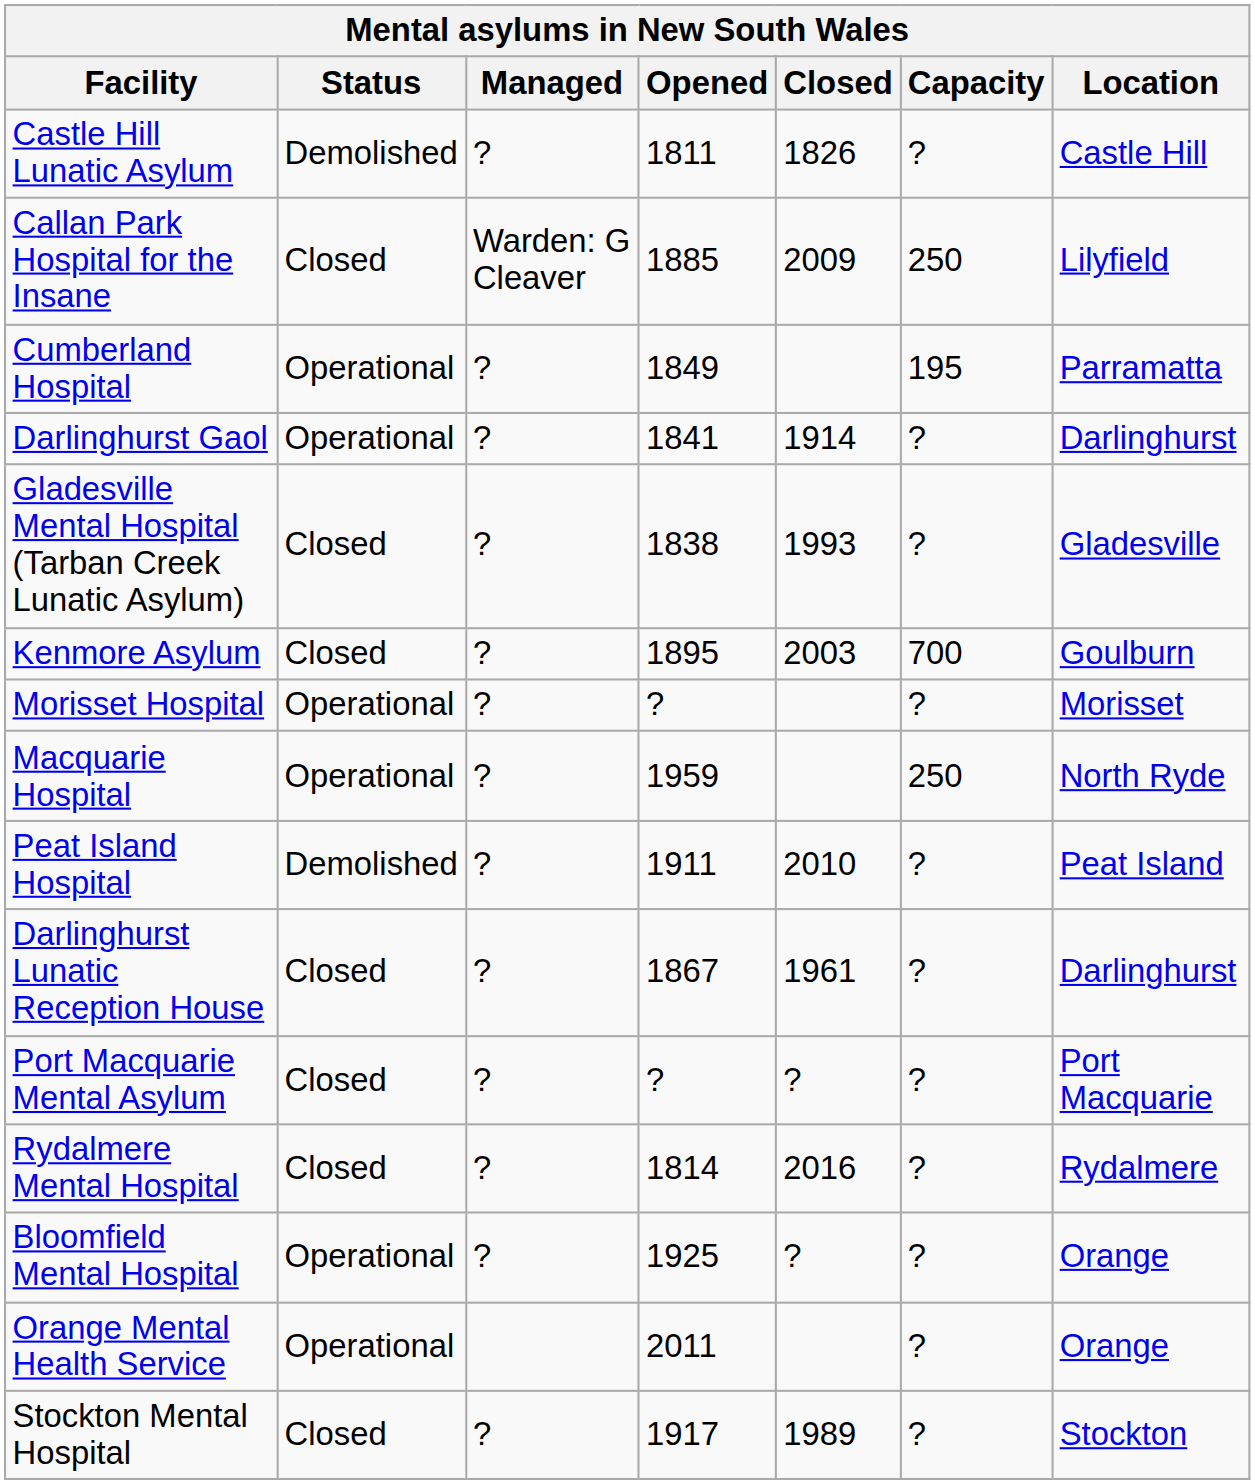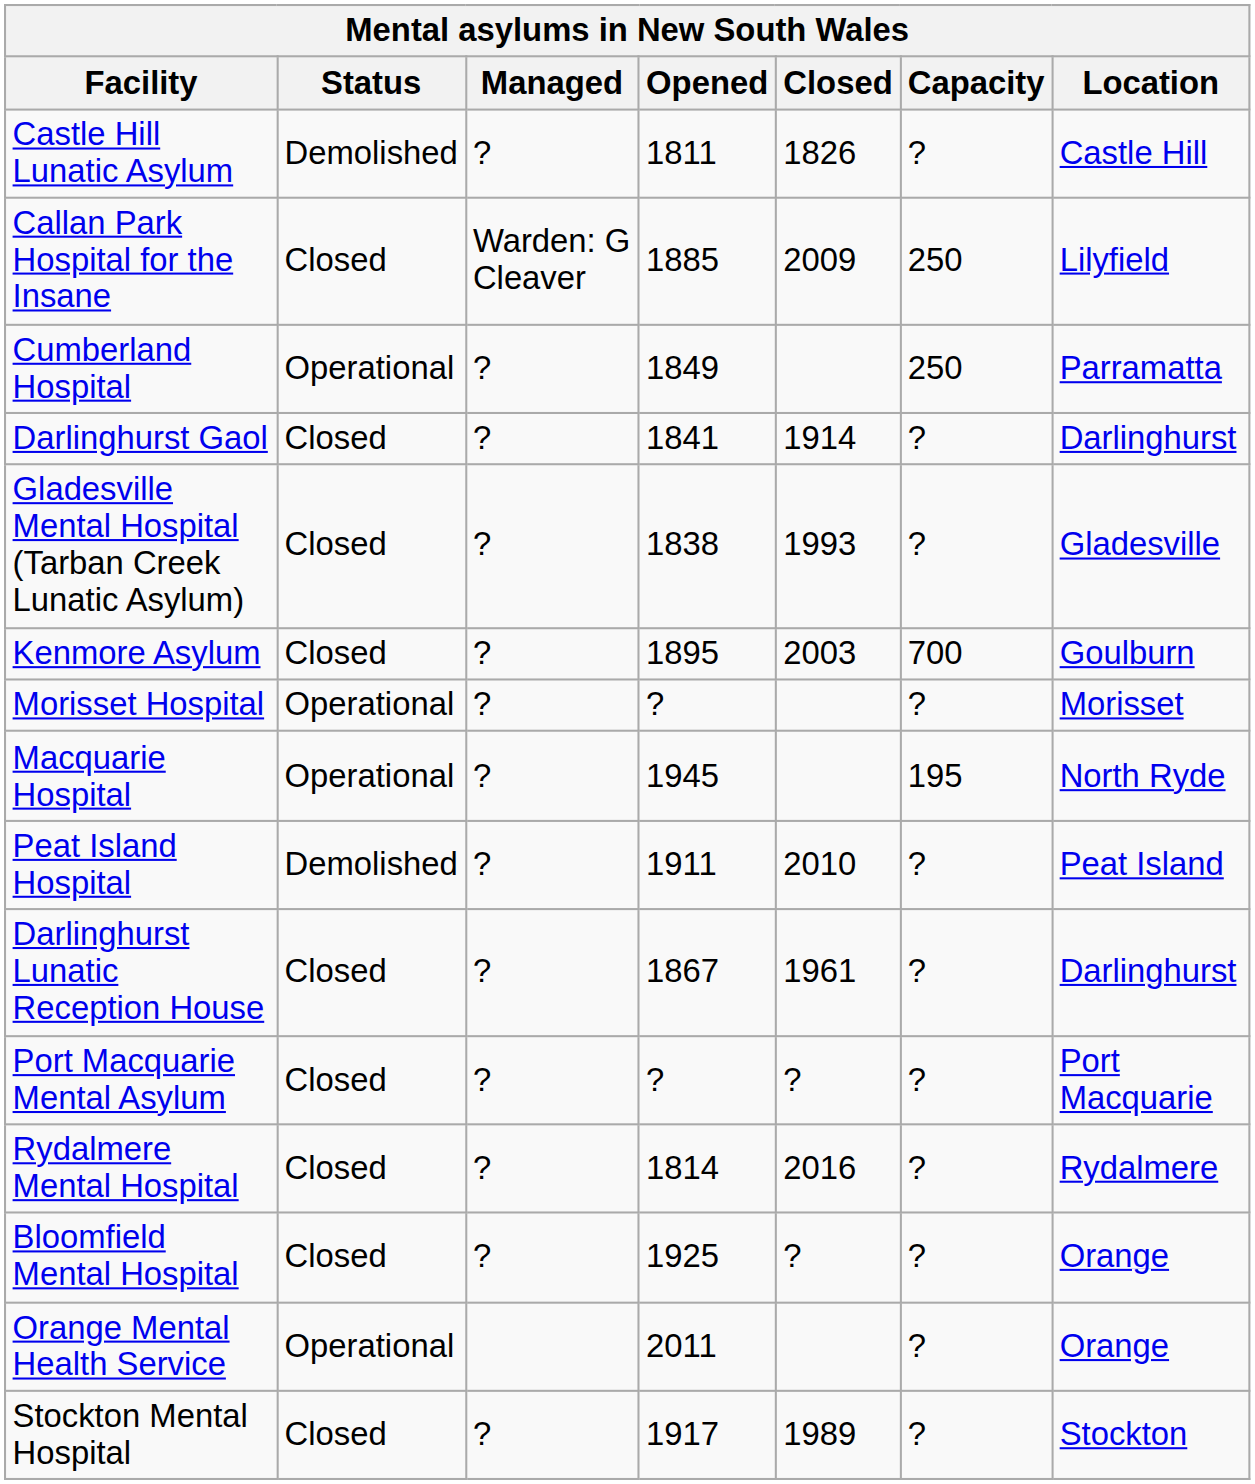 <table class="wikitable sortable">
 <tr>
 <th bgcolor="#efefef" colspan=8>Mental asylums in New South Wales</th>
 </tr>
 <tr bgcolor="#efefef">
 <th>Facility</th>
 <th>Status</th>
 <th>Managed</th>
 <th>Opened</th>
 <th>Closed</th>
 <th>Capacity</th>
 <th>Location</th>
 </tr>
 <tr>
 <td><a href='#'>Castle Hill Lunatic Asylum</a></td>
 <td>Demolished</td>
 <td>?</td>
 <td>1811</td>
 <td>1826</td>
 <td>?</td>
 <td><a href='#'>Castle Hill</a></td>
 </tr>
 <tr>
 <td><a href='#'>Callan Park Hospital for the Insane</a></td>
 <td>Closed</td>
 <td>Warden: G Cleaver</td>
 <td>1885</td>
 <td>2009</td>
 <td>250</td>
 <td><a href='#'>Lilyfield</a></td>
 </tr>
 <tr>
 <td><a href='#'>Cumberland Hospital</a></td>
 <td>Operational</td>
 <td>?</td>
 <td>1849</td>
 <td></td>
-<td>195</td>
+<td>250</td>
 <td><a href='#'>Parramatta</a></td>
 </tr>
 <tr>
 <td><a href='#'>Darlinghurst Gaol</a></td>
-<td>Operational</td>
+<td>Closed</td>
 <td>?</td>
 <td>1841</td>
 <td>1914</td>
 <td>?</td>
 <td><a href='#'>Darlinghurst</a></td>
 </tr>
 <tr>
 <td><a href='#'>Gladesville Mental Hospital</a> (Tarban Creek Lunatic Asylum)</td>
 <td>Closed</td>
 <td>?</td>
 <td>1838</td>
 <td>1993</td>
 <td>?</td>
 <td><a href='#'>Gladesville</a></td>
 </tr>
 <tr>
 <td><a href='#'>Kenmore Asylum</a></td>
 <td>Closed</td>
 <td>?</td>
 <td>1895</td>
 <td>2003</td>
 <td>700</td>
 <td><a href='#'>Goulburn</a></td>
 </tr>
 <tr>
 <td><a href='#'>Morisset Hospital</a></td>
 <td>Operational</td>
 <td>?</td>
 <td>?</td>
 <td></td>
 <td>?</td>
 <td><a href='#'>Morisset</a></td>
 </tr>
 <tr>
 <td><a href='#'>Macquarie Hospital</a></td>
 <td>Operational</td>
 <td>?</td>
-<td>1959</td>
+<td>1945</td>
 <td></td>
-<td>250</td>
+<td>195</td>
 <td><a href='#'>North Ryde</a></td>
 </tr>
 <tr>
 <td><a href='#'>Peat Island Hospital</a></td>
 <td>Demolished</td>
 <td>?</td>
 <td>1911</td>
 <td>2010</td>
 <td>?</td>
 <td><a href='#'>Peat Island</a></td>
 </tr>
 <tr>
 <td><a href='#'>Darlinghurst Lunatic Reception House</a></td>
 <td>Closed</td>
 <td>?</td>
 <td>1867</td>
 <td>1961</td>
 <td>?</td>
 <td><a href='#'>Darlinghurst</a></td>
 </tr>
 <tr>
 <td><a href='#'>Port Macquarie Mental Asylum</a></td>
 <td>Closed</td>
 <td>?</td>
 <td>?</td>
 <td>?</td>
 <td>?</td>
 <td><a href='#'>Port Macquarie</a></td>
 </tr>
 <tr>
 <td><a href='#'>Rydalmere Mental Hospital</a></td>
 <td>Closed</td>
 <td>?</td>
 <td>1814</td>
 <td>2016</td>
 <td>?</td>
 <td><a href='#'>Rydalmere</a></td>
 </tr>
 <tr>
 <td><a href='#'>Bloomfield Mental Hospital</a></td>
-<td>Operational</td>
+<td>Closed</td>
 <td>?</td>
 <td>1925</td>
 <td>?</td>
 <td>?</td>
 <td><a href='#'>Orange</a></td>
 </tr>
 <tr>
 <td><a href='#'>Orange Mental Health Service</a></td>
 <td>Operational</td>
 <td></td>
 <td>2011</td>
 <td></td>
 <td>?</td>
 <td><a href='#'>Orange</a></td>
 </tr>
 <tr>
 <td>Stockton Mental Hospital</td>
 <td>Closed</td>
 <td>?</td>
 <td>1917</td>
 <td>1989</td>
 <td>?</td>
 <td><a href='#'>Stockton</a></td>
 </tr>
 </table>
